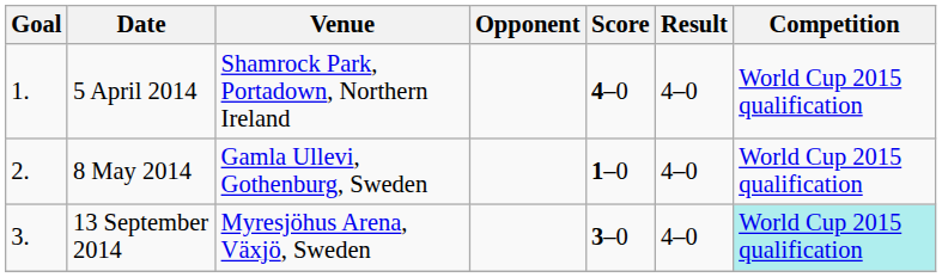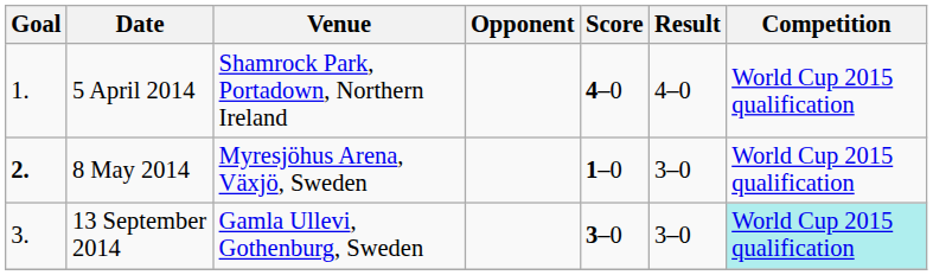 <table class="wikitable">
 <tr>
 <th>Goal</th>
 <th>Date</th>
 <th>Venue</th>
 <th>Opponent</th>
 <th>Score</th>
 <th>Result</th>
 <th>Competition</th>
 </tr>
 <tr>
 <td>1.</td>
 <td>5 April 2014</td>
 <td><a href='#'>Shamrock Park</a>, <a href='#'>Portadown</a>, Northern Ireland</td>
 <td></td>
 <td align=left><strong>4</strong>–0</td>
 <td align=left>4–0</td>
 <td><a href='#'>World Cup 2015 qualification</a></td>
 </tr>
 <tr>
-<td>2.</td>
+<td><strong>2.</strong></td>
 <td>8 May 2014</td>
-<td><a href='#'>Gamla Ullevi</a>, <a href='#'>Gothenburg</a>, Sweden</td>
+<td><a href='#'>Myresjöhus Arena</a>, <a href='#'>Växjö</a>, Sweden</td>
 <td></td>
 <td align=left><strong>1</strong>–0</td>
-<td align=left>4–0</td>
+<td align=left>3–0</td>
 <td><a href='#'>World Cup 2015 qualification</a></td>
 </tr>
 <tr>
 <td>3.</td>
 <td>13 September 2014</td>
-<td><a href='#'>Myresjöhus Arena</a>, <a href='#'>Växjö</a>, Sweden</td>
+<td><a href='#'>Gamla Ullevi</a>, <a href='#'>Gothenburg</a>, Sweden</td>
 <td></td>
 <td align=left><strong>3</strong>–0</td>
-<td align=left>4–0</td>
+<td align=left>3–0</td>
 <td style="background: paleturquoise;"><a href='#'>World Cup 2015 qualification</a></td>
 </tr>
 <tr>
 </tr>
 </table>
